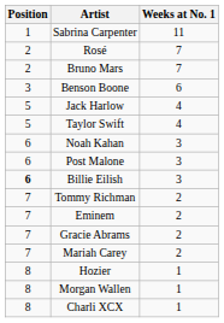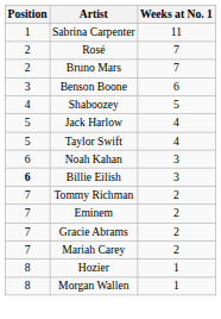 <table class="wikitable plainrowheaders" style="text-align:center;">
 <tr>
 <th scope="col">Position</th>
 <th scope="col">Artist</th>
 <th scope="col">Weeks at No. 1</th>
 </tr>
 <tr>
 <td>1</td>
 <td>Sabrina Carpenter</td>
 <td>11</td>
 </tr>
 <tr>
 <td>2</td>
 <td>Rosé</td>
 <td>7</td>
 </tr>
 <tr>
 <td>2</td>
 <td>Bruno Mars</td>
 <td>7</td>
 </tr>
 <tr>
 <td>3</td>
 <td>Benson Boone</td>
 <td>6</td>
 </tr>
 <tr>
+<td>4</td>
+<td>Shaboozey</td>
+<td>5</td>
+</tr>
+<tr>
 <td>5</td>
 <td>Jack Harlow</td>
 <td>4</td>
 </tr>
 <tr>
 <td>5</td>
 <td>Taylor Swift</td>
 <td>4</td>
 </tr>
 <tr>
 <td>6</td>
 <td>Noah Kahan</td>
-<td>3</td>
-</tr>
-<tr>
-<td>6</td>
-<td>Post Malone</td>
 <td>3</td>
 </tr>
 <tr>
 <td><strong>6</strong></td>
 <td>Billie Eilish</td>
 <td>3</td>
 </tr>
 <tr>
 <td>7</td>
 <td>Tommy Richman</td>
 <td>2</td>
 </tr>
 <tr>
 <td>7</td>
 <td>Eminem</td>
 <td>2</td>
 </tr>
 <tr>
 <td>7</td>
 <td>Gracie Abrams</td>
 <td>2</td>
 </tr>
 <tr>
 <td>7</td>
 <td>Mariah Carey</td>
 <td>2</td>
 </tr>
 <tr>
 <td>8</td>
 <td>Hozier</td>
 <td>1</td>
 </tr>
 <tr>
 <td>8</td>
 <td>Morgan Wallen</td>
 <td>1</td>
 </tr>
-<tr>
-<td>8</td>
-<td>Charli XCX</td>
-<td>1</td>
-</tr>
 </table>
